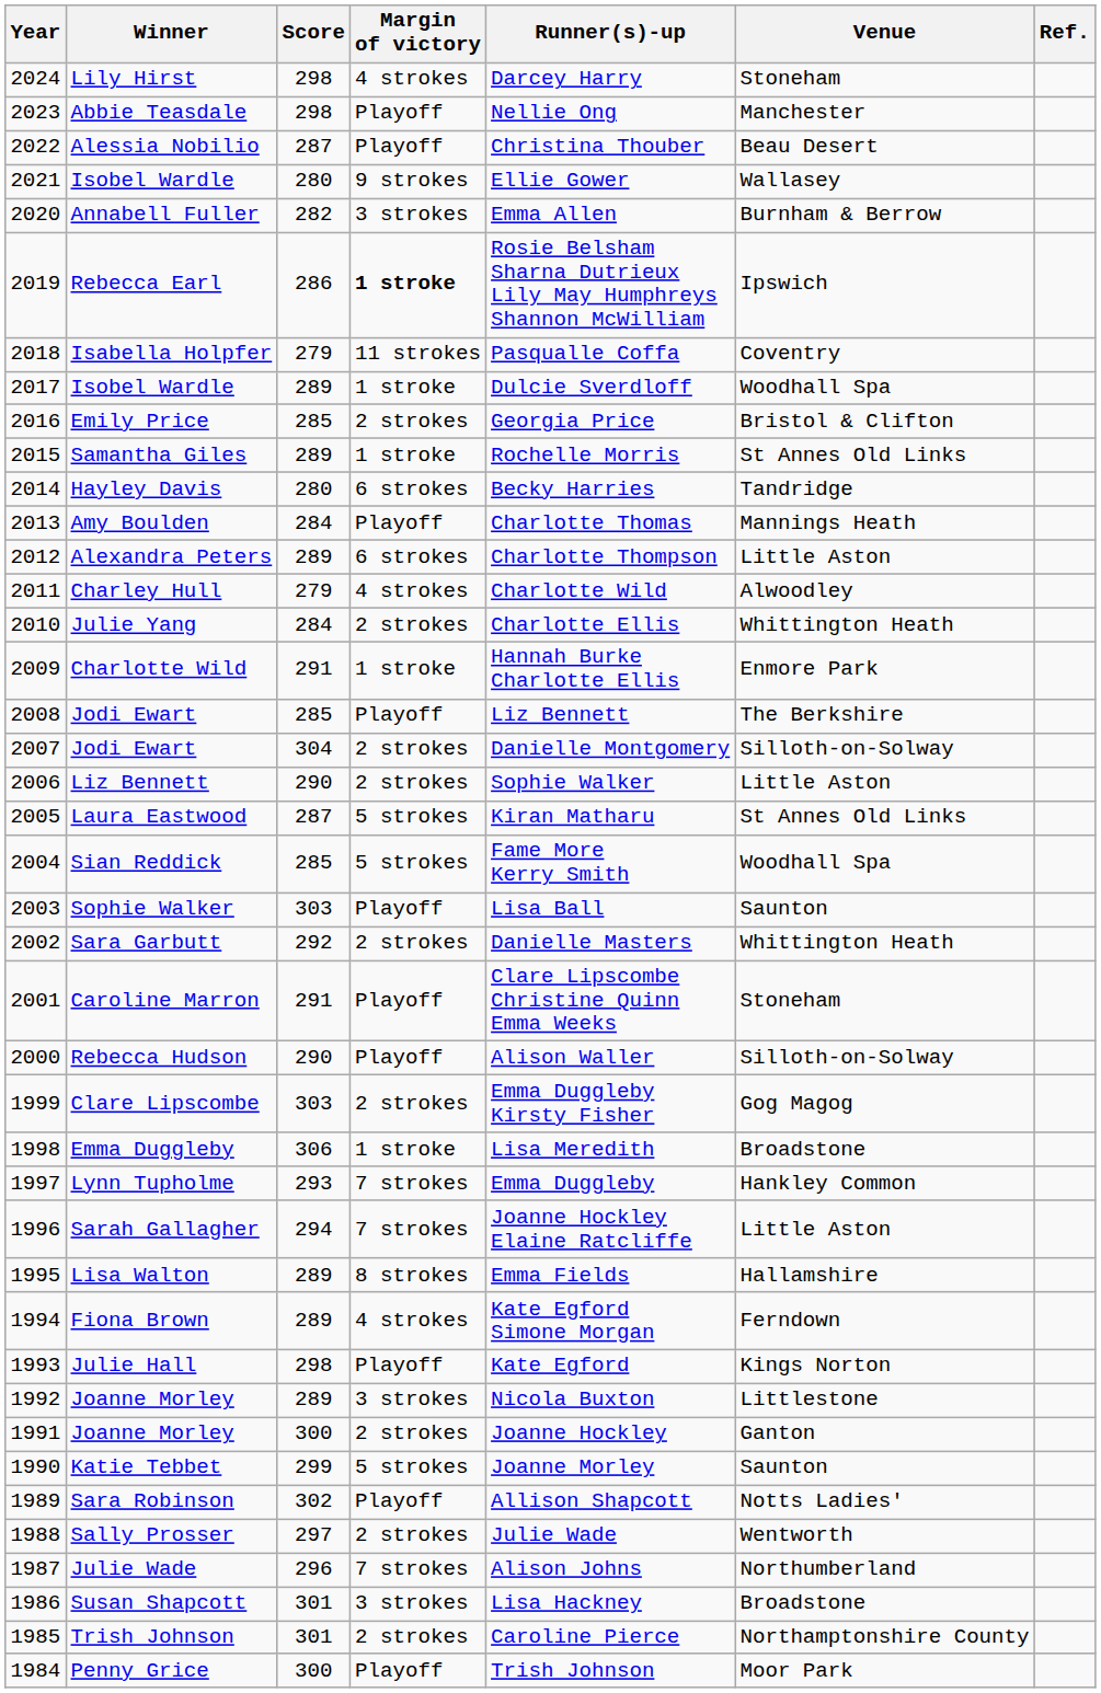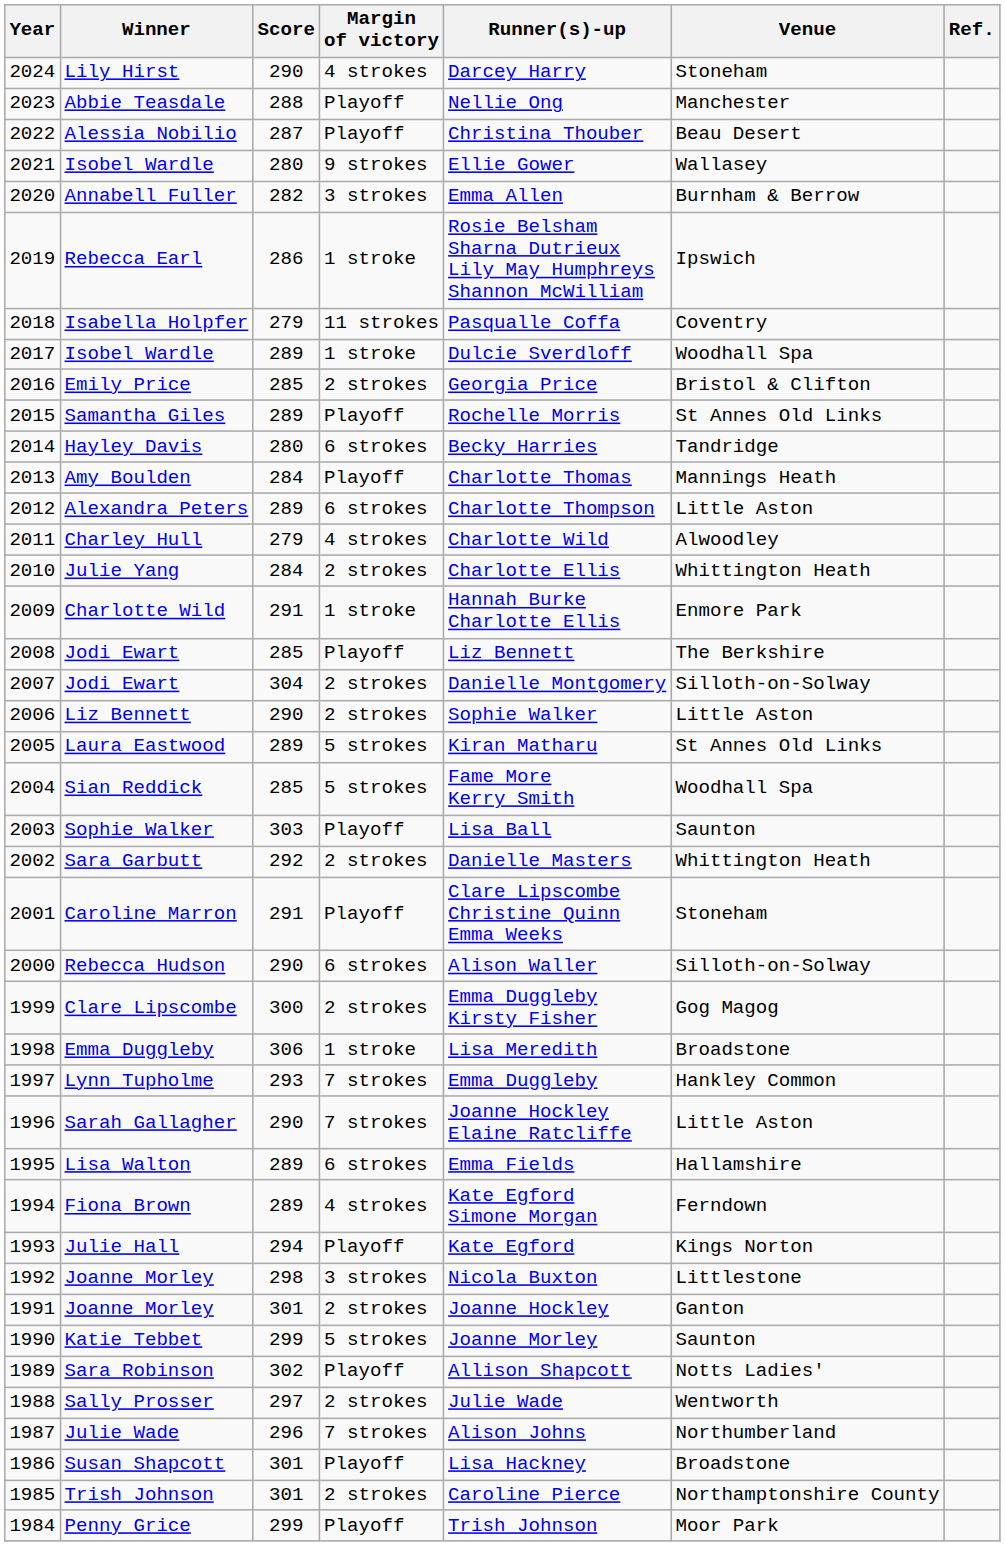 <table class="wikitable sortable" style="font-size: 95%;">
 <tr>
 <th>Year</th>
 <th>Winner</th>
 <th>Score</th>
 <th>Margin<br>of victory</th>
 <th>Runner(s)-up</th>
 <th>Venue</th>
 <th>Ref.</th>
 </tr>
 <tr>
 <td>2024</td>
 <td> <a href='#'>Lily Hirst</a></td>
-<td align=center>298</td>
+<td align=center>290</td>
 <td>4 strokes</td>
 <td> <a href='#'>Darcey Harry</a></td>
 <td>Stoneham</td>
 <td></td>
 </tr>
 <tr>
 <td>2023</td>
 <td> <a href='#'>Abbie Teasdale</a></td>
-<td align=center>298</td>
+<td align=center>288</td>
 <td>Playoff</td>
 <td> <a href='#'>Nellie Ong</a></td>
 <td>Manchester</td>
 <td></td>
 </tr>
 <tr>
 <td>2022</td>
 <td> <a href='#'>Alessia Nobilio</a></td>
 <td align=center>287</td>
 <td>Playoff</td>
 <td> <a href='#'>Christina Thouber</a></td>
 <td>Beau Desert</td>
 <td></td>
 </tr>
 <tr>
 <td>2021</td>
 <td> <a href='#'>Isobel Wardle</a></td>
 <td align=center>280</td>
 <td>9 strokes</td>
 <td> <a href='#'>Ellie Gower</a></td>
 <td>Wallasey</td>
 <td></td>
 </tr>
 <tr>
 <td>2020</td>
 <td> <a href='#'>Annabell Fuller</a></td>
 <td align=center>282</td>
 <td>3 strokes</td>
 <td> <a href='#'>Emma Allen</a></td>
 <td>Burnham & Berrow</td>
 <td></td>
 </tr>
 <tr>
 <td>2019</td>
 <td> <a href='#'>Rebecca Earl</a></td>
 <td align=center>286</td>
-<td><strong>1 stroke</strong></td>
+<td>1 stroke</td>
 <td> <a href='#'>Rosie Belsham</a><br> <a href='#'>Sharna Dutrieux</a><br> <a href='#'>Lily May Humphreys</a><br> <a href='#'>Shannon McWilliam</a></td>
 <td>Ipswich</td>
 <td></td>
 </tr>
 <tr>
 <td>2018</td>
 <td> <a href='#'>Isabella Holpfer</a></td>
 <td align=center>279</td>
 <td>11 strokes</td>
 <td> <a href='#'>Pasqualle Coffa</a></td>
 <td>Coventry</td>
 <td></td>
 </tr>
 <tr>
 <td>2017</td>
 <td> <a href='#'>Isobel Wardle</a></td>
 <td align=center>289</td>
 <td>1 stroke</td>
 <td> <a href='#'>Dulcie Sverdloff</a></td>
 <td>Woodhall Spa</td>
 <td></td>
 </tr>
 <tr>
 <td>2016</td>
 <td> <a href='#'>Emily Price</a></td>
 <td align=center>285</td>
 <td>2 strokes</td>
 <td> <a href='#'>Georgia Price</a></td>
 <td>Bristol & Clifton</td>
 <td></td>
 </tr>
 <tr>
 <td>2015</td>
 <td> <a href='#'>Samantha Giles</a></td>
 <td align=center>289</td>
-<td>1 stroke</td>
+<td>Playoff</td>
 <td> <a href='#'>Rochelle Morris</a></td>
 <td>St Annes Old Links</td>
 <td></td>
 </tr>
 <tr>
 <td>2014</td>
 <td> <a href='#'>Hayley Davis</a></td>
 <td align=center>280</td>
 <td>6 strokes</td>
 <td> <a href='#'>Becky Harries</a></td>
 <td>Tandridge</td>
 <td></td>
 </tr>
 <tr>
 <td>2013</td>
 <td> <a href='#'>Amy Boulden</a></td>
 <td align=center>284</td>
 <td>Playoff</td>
 <td> <a href='#'>Charlotte Thomas</a></td>
 <td>Mannings Heath</td>
 <td></td>
 </tr>
 <tr>
 <td>2012</td>
 <td> <a href='#'>Alexandra Peters</a></td>
 <td align=center>289</td>
 <td>6 strokes</td>
 <td> <a href='#'>Charlotte Thompson</a></td>
 <td>Little Aston</td>
 <td></td>
 </tr>
 <tr>
 <td>2011</td>
 <td> <a href='#'>Charley Hull</a></td>
 <td align=center>279</td>
 <td>4 strokes</td>
 <td> <a href='#'>Charlotte Wild</a></td>
 <td>Alwoodley</td>
 <td></td>
 </tr>
 <tr>
 <td>2010</td>
 <td> <a href='#'>Julie Yang</a></td>
 <td align=center>284</td>
 <td>2 strokes</td>
 <td> <a href='#'>Charlotte Ellis</a></td>
 <td>Whittington Heath</td>
 <td></td>
 </tr>
 <tr>
 <td>2009</td>
 <td> <a href='#'>Charlotte Wild</a></td>
 <td align=center>291</td>
 <td>1 stroke</td>
 <td> <a href='#'>Hannah Burke</a><br> <a href='#'>Charlotte Ellis</a></td>
 <td>Enmore Park</td>
 <td></td>
 </tr>
 <tr>
 <td>2008</td>
 <td> <a href='#'>Jodi Ewart</a></td>
 <td align=center>285</td>
 <td>Playoff</td>
 <td> <a href='#'>Liz Bennett</a></td>
 <td>The Berkshire</td>
 <td></td>
 </tr>
 <tr>
 <td>2007</td>
 <td> <a href='#'>Jodi Ewart</a></td>
 <td align=center>304</td>
 <td>2 strokes</td>
 <td> <a href='#'>Danielle Montgomery</a></td>
 <td>Silloth-on-Solway</td>
 <td></td>
 </tr>
 <tr>
 <td>2006</td>
 <td> <a href='#'>Liz Bennett</a></td>
 <td align=center>290</td>
 <td>2 strokes</td>
 <td> <a href='#'>Sophie Walker</a></td>
 <td>Little Aston</td>
 <td></td>
 </tr>
 <tr>
 <td>2005</td>
 <td> <a href='#'>Laura Eastwood</a></td>
-<td align=center>287</td>
+<td align=center>289</td>
 <td>5 strokes</td>
 <td> <a href='#'>Kiran Matharu</a></td>
 <td>St Annes Old Links</td>
 <td></td>
 </tr>
 <tr>
 <td>2004</td>
 <td> <a href='#'>Sian Reddick</a></td>
 <td align=center>285</td>
 <td>5 strokes</td>
 <td> <a href='#'>Fame More</a><br> <a href='#'>Kerry Smith</a></td>
 <td>Woodhall Spa</td>
 <td></td>
 </tr>
 <tr>
 <td>2003</td>
 <td> <a href='#'>Sophie Walker</a></td>
 <td align=center>303</td>
 <td>Playoff</td>
 <td> <a href='#'>Lisa Ball</a></td>
 <td>Saunton</td>
 <td></td>
 </tr>
 <tr>
 <td>2002</td>
 <td> <a href='#'>Sara Garbutt</a></td>
 <td align=center>292</td>
 <td>2 strokes</td>
 <td> <a href='#'>Danielle Masters</a></td>
 <td>Whittington Heath</td>
 <td></td>
 </tr>
 <tr>
 <td>2001</td>
 <td> <a href='#'>Caroline Marron</a></td>
 <td align=center>291</td>
 <td>Playoff</td>
 <td> <a href='#'>Clare Lipscombe</a><br> <a href='#'>Christine Quinn</a><br> <a href='#'>Emma Weeks</a></td>
 <td>Stoneham</td>
 <td></td>
 </tr>
 <tr>
 <td>2000</td>
 <td> <a href='#'>Rebecca Hudson</a></td>
 <td align=center>290</td>
-<td>Playoff</td>
+<td>6 strokes</td>
 <td> <a href='#'>Alison Waller</a></td>
 <td>Silloth-on-Solway</td>
 <td></td>
 </tr>
 <tr>
 <td>1999</td>
 <td> <a href='#'>Clare Lipscombe</a></td>
-<td align=center>303</td>
+<td align=center>300</td>
 <td>2 strokes</td>
 <td> <a href='#'>Emma Duggleby</a><br> <a href='#'>Kirsty Fisher</a></td>
 <td>Gog Magog</td>
 <td></td>
 </tr>
 <tr>
 <td>1998</td>
 <td> <a href='#'>Emma Duggleby</a></td>
 <td align=center>306</td>
 <td>1 stroke</td>
 <td> <a href='#'>Lisa Meredith</a></td>
 <td>Broadstone</td>
 <td></td>
 </tr>
 <tr>
 <td>1997</td>
 <td> <a href='#'>Lynn Tupholme</a></td>
 <td align=center>293</td>
 <td>7 strokes</td>
 <td> <a href='#'>Emma Duggleby</a></td>
 <td>Hankley Common</td>
 <td></td>
 </tr>
 <tr>
 <td>1996</td>
 <td> <a href='#'>Sarah Gallagher</a></td>
-<td align=center>294</td>
+<td align=center>290</td>
 <td>7 strokes</td>
 <td> <a href='#'>Joanne Hockley</a><br> <a href='#'>Elaine Ratcliffe</a></td>
 <td>Little Aston</td>
 <td></td>
 </tr>
 <tr>
 <td>1995</td>
 <td> <a href='#'>Lisa Walton</a></td>
 <td align=center>289</td>
-<td>8 strokes</td>
+<td>6 strokes</td>
 <td> <a href='#'>Emma Fields</a></td>
 <td>Hallamshire</td>
 <td></td>
 </tr>
 <tr>
 <td>1994</td>
 <td> <a href='#'>Fiona Brown</a></td>
 <td align=center>289</td>
 <td>4 strokes</td>
 <td> <a href='#'>Kate Egford</a><br> <a href='#'>Simone Morgan</a></td>
 <td>Ferndown</td>
 <td></td>
 </tr>
 <tr>
 <td>1993</td>
 <td> <a href='#'>Julie Hall</a></td>
-<td align=center>298</td>
+<td align=center>294</td>
 <td>Playoff</td>
 <td> <a href='#'>Kate Egford</a></td>
 <td>Kings Norton</td>
 <td></td>
 </tr>
 <tr>
 <td>1992</td>
 <td> <a href='#'>Joanne Morley</a></td>
-<td align=center>289</td>
+<td align=center>298</td>
 <td>3 strokes</td>
 <td> <a href='#'>Nicola Buxton</a></td>
 <td>Littlestone</td>
 <td></td>
 </tr>
 <tr>
 <td>1991</td>
 <td> <a href='#'>Joanne Morley</a></td>
-<td align=center>300</td>
+<td align=center>301</td>
 <td>2 strokes</td>
 <td> <a href='#'>Joanne Hockley</a></td>
 <td>Ganton</td>
 <td></td>
 </tr>
 <tr>
 <td>1990</td>
 <td> <a href='#'>Katie Tebbet</a></td>
 <td align=center>299</td>
 <td>5 strokes</td>
 <td> <a href='#'>Joanne Morley</a></td>
 <td>Saunton</td>
 <td></td>
 </tr>
 <tr>
 <td>1989</td>
 <td> <a href='#'>Sara Robinson</a></td>
 <td align=center>302</td>
 <td>Playoff</td>
 <td> <a href='#'>Allison Shapcott</a></td>
 <td>Notts Ladies'</td>
 <td></td>
 </tr>
 <tr>
 <td>1988</td>
 <td> <a href='#'>Sally Prosser</a></td>
 <td align=center>297</td>
 <td>2 strokes</td>
 <td> <a href='#'>Julie Wade</a></td>
 <td>Wentworth</td>
 <td></td>
 </tr>
 <tr>
 <td>1987</td>
 <td> <a href='#'>Julie Wade</a></td>
 <td align=center>296</td>
 <td>7 strokes</td>
 <td> <a href='#'>Alison Johns</a></td>
 <td>Northumberland</td>
 <td></td>
 </tr>
 <tr>
 <td>1986</td>
 <td> <a href='#'>Susan Shapcott</a></td>
 <td align=center>301</td>
-<td>3 strokes</td>
+<td>Playoff</td>
 <td> <a href='#'>Lisa Hackney</a></td>
 <td>Broadstone</td>
 <td></td>
 </tr>
 <tr>
 <td>1985</td>
 <td> <a href='#'>Trish Johnson</a></td>
 <td align=center>301</td>
 <td>2 strokes</td>
 <td> <a href='#'>Caroline Pierce</a></td>
 <td>Northamptonshire County</td>
 <td></td>
 </tr>
 <tr>
 <td>1984</td>
 <td> <a href='#'>Penny Grice</a></td>
-<td align=center>300</td>
+<td align=center>299</td>
 <td>Playoff</td>
 <td> <a href='#'>Trish Johnson</a></td>
 <td>Moor Park</td>
 <td></td>
 </tr>
 </table>
